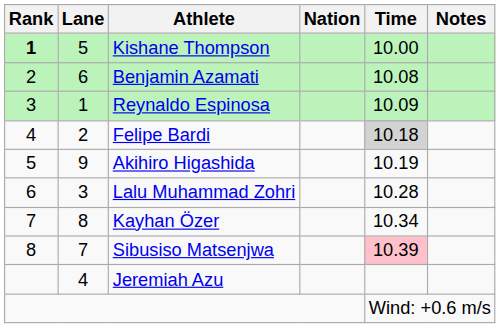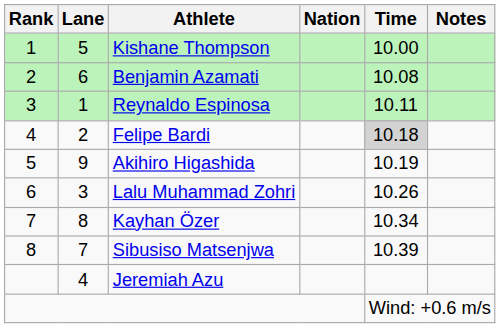 <table class="wikitable sortable" style="text-align:center;">
 <tr>
 <th scope="col">Rank</th>
 <th scope="col">Lane</th>
 <th scope="col">Athlete</th>
 <th scope="col">Nation</th>
 <th scope="col">Time</th>
 <th scope="col">Notes</th>
 </tr>
 <tr bgcolor="#bbf3bb">
-<td><strong>1</strong></td>
+<td>1</td>
 <td>5</td>
 <td align=left><a href='#'>Kishane Thompson</a></td>
 <td align=left></td>
 <td>10.00</td>
 <td></td>
 </tr>
 <tr bgcolor="#bbf3bb">
 <td>2</td>
 <td>6</td>
 <td align=left><a href='#'>Benjamin Azamati</a></td>
 <td align=left></td>
 <td>10.08</td>
 <td></td>
 </tr>
 <tr bgcolor="#bbf3bb">
 <td>3</td>
 <td>1</td>
 <td align=left><a href='#'>Reynaldo Espinosa</a></td>
 <td align=left></td>
-<td>10.09</td>
+<td>10.11</td>
 <td></td>
 </tr>
 <tr>
 <td>4</td>
 <td>2</td>
 <td align=left><a href='#'>Felipe Bardi</a></td>
 <td align=left></td>
 <td style="background: lightgrey;">10.18</td>
 <td></td>
 </tr>
 <tr>
 <td>5</td>
 <td>9</td>
 <td align=left><a href='#'>Akihiro Higashida</a></td>
 <td align=left></td>
 <td>10.19</td>
 <td></td>
 </tr>
 <tr>
 <td>6</td>
 <td>3</td>
 <td align=left><a href='#'>Lalu Muhammad Zohri</a></td>
 <td align=left></td>
-<td>10.28</td>
+<td>10.26</td>
 <td></td>
 </tr>
 <tr>
 <td>7</td>
 <td>8</td>
 <td align=left><a href='#'>Kayhan Özer</a></td>
 <td align=left></td>
 <td>10.34</td>
 <td></td>
 </tr>
 <tr>
 <td>8</td>
 <td>7</td>
 <td align=left><a href='#'>Sibusiso Matsenjwa</a></td>
 <td align=left></td>
-<td style="background: pink;">10.39</td>
+<td>10.39</td>
 <td></td>
 </tr>
 <tr>
 <td></td>
 <td>4</td>
 <td align=left><a href='#'>Jeremiah Azu</a></td>
 <td align=left></td>
 <td></td>
 <td></td>
 </tr>
 <tr class="sortbottom">
 <td colspan="4"></td>
 <td colspan="2" style="text-align:left;">Wind: +0.6 m/s</td>
 </tr>
 </table>
